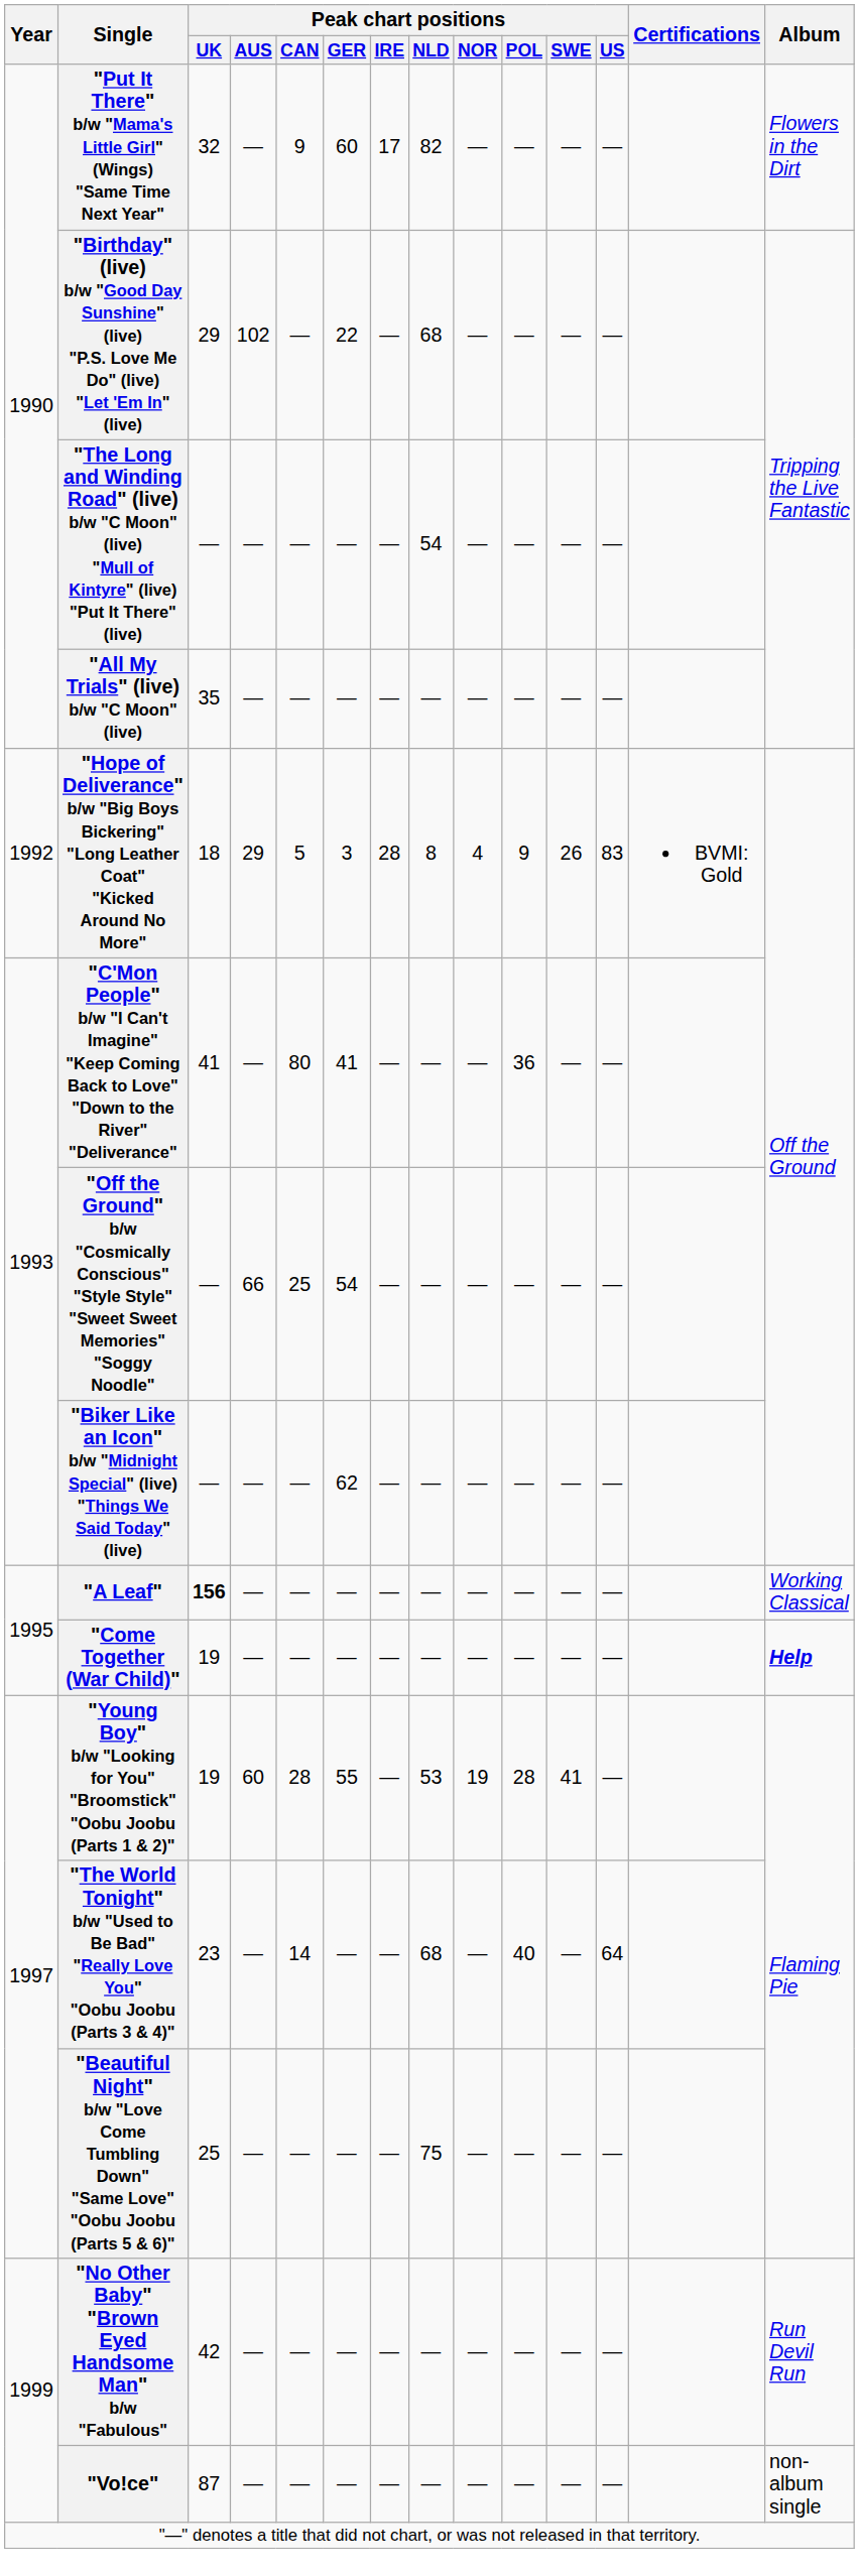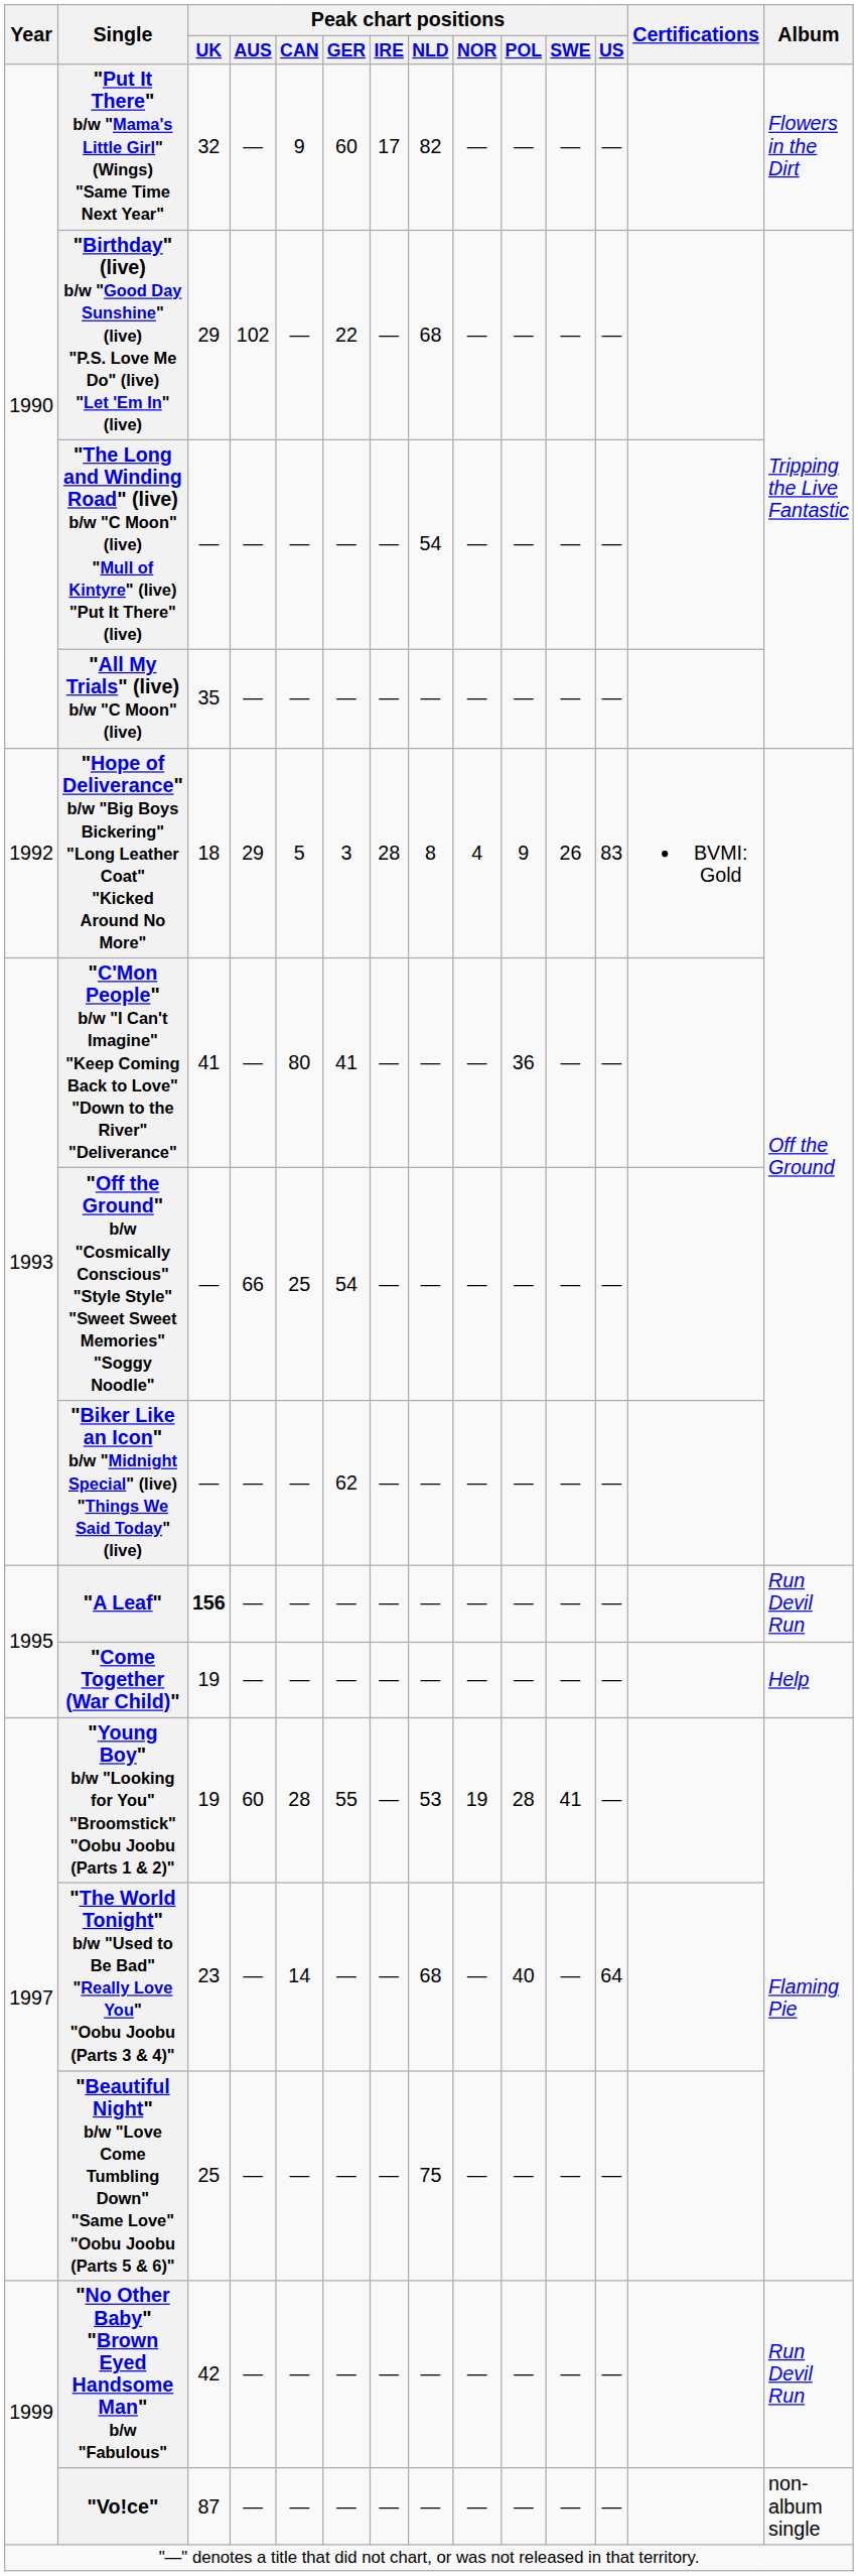 <table class="wikitable plainrowheaders" style="text-align:center;">
 <tr>
 <th scope="col" rowspan="2">Year</th>
 <th scope="col" rowspan="2" style="width:25em;">Single</th>
 <th scope="col" colspan="10">Peak chart positions</th>
 <th scope="col" rowspan="2" style="width:12em;"><a href='#'>Certifications</a></th>
 <th scope="col" rowspan="2" style="width:14em;">Album</th>
 </tr>
 <tr>
 <th style="width:3em;font-size:90%"><a href='#'>UK</a><br></th>
 <th style="width:3em;font-size:90%"><a href='#'>AUS</a><br></th>
 <th style="width:3em;font-size:90%"><a href='#'>CAN</a><br></th>
 <th style="width:3em;font-size:90%"><a href='#'>GER</a><br></th>
 <th style="width:3em;font-size:90%"><a href='#'>IRE</a><br></th>
 <th style="width:3em;font-size:90%"><a href='#'>NLD</a><br></th>
 <th style="width:3em;font-size:90%"><a href='#'>NOR</a><br></th>
 <th style="width:3em;font-size:90%"><a href='#'>POL</a><br></th>
 <th style="width:3em;font-size:90%"><a href='#'>SWE</a><br></th>
 <th style="width:3em;font-size:90%"><a href='#'>US</a><br></th>
 </tr>
 <tr>
 <td rowspan="4">1990</td>
 <th scope="row">"<a href='#'>Put It There</a>"<br><small>b/w "<a href='#'>Mama's Little Girl</a>" (Wings)</small><br><small>"Same Time Next Year"</small></th>
 <td>32</td>
 <td>—</td>
 <td>9</td>
 <td>60</td>
 <td>17</td>
 <td>82</td>
 <td>—</td>
 <td>—</td>
 <td>—</td>
 <td>—</td>
 <td></td>
 <td style="text-align:left;"><em><a href='#'>Flowers in the Dirt</a></em></td>
 </tr>
 <tr>
 <th scope="row">"<a href='#'>Birthday</a>" (live)<br><small>b/w "<a href='#'>Good Day Sunshine</a>" (live)</small><br><small>"P.S. Love Me Do" (live)</small><br><small>"<a href='#'>Let 'Em In</a>" (live)</small></th>
 <td>29</td>
 <td>102</td>
 <td>—</td>
 <td>22</td>
 <td>—</td>
 <td>68</td>
 <td>—</td>
 <td>—</td>
 <td>—</td>
 <td>—</td>
 <td></td>
 <td rowspan="3" style="text-align:left;"><em><a href='#'>Tripping the Live Fantastic</a></em></td>
 </tr>
 <tr>
 <th scope="row">"<a href='#'>The Long and Winding Road</a>" (live)<br><small>b/w "C Moon" (live)</small><br><small>"<a href='#'>Mull of Kintyre</a>" (live)</small><br><small>"Put It There" (live)</small></th>
 <td>—</td>
 <td>—</td>
 <td>—</td>
 <td>—</td>
 <td>—</td>
 <td>54</td>
 <td>—</td>
 <td>—</td>
 <td>—</td>
 <td>—</td>
 <td></td>
 </tr>
 <tr>
 <th scope="row">"<a href='#'>All My Trials</a>" (live)<br><small>b/w "C Moon" (live)</small></th>
 <td>35</td>
 <td>—</td>
 <td>—</td>
 <td>—</td>
 <td>—</td>
 <td>—</td>
 <td>—</td>
 <td>—</td>
 <td>—</td>
 <td>—</td>
 <td></td>
 </tr>
 <tr>
 <td>1992</td>
 <th scope="row">"<a href='#'>Hope of Deliverance</a>"<br><small>b/w "Big Boys Bickering"</small><br><small>"Long Leather Coat"</small><br><small>"Kicked Around No More"</small></th>
 <td>18</td>
 <td>29</td>
 <td>5</td>
 <td>3</td>
 <td>28</td>
 <td>8</td>
 <td>4</td>
 <td>9</td>
 <td>26</td>
 <td>83</td>
 <td><br><ul><li>BVMI: Gold</li></ul></td>
 <td rowspan="4" style="text-align:left;"><em><a href='#'>Off the Ground</a></em></td>
 </tr>
 <tr>
 <td rowspan="3">1993</td>
 <th scope="row">"<a href='#'>C'Mon People</a>"<br><small>b/w "I Can't Imagine"<br>"Keep Coming Back to Love"<br>"Down to the River"<br>"Deliverance"</small></th>
 <td>41</td>
 <td>—</td>
 <td>80</td>
 <td>41</td>
 <td>—</td>
 <td>—</td>
 <td>—</td>
 <td>36</td>
 <td>—</td>
 <td>—</td>
 <td></td>
 </tr>
 <tr>
 <th scope="row">"<a href='#'>Off the Ground</a>"<br><small>b/w "Cosmically Conscious"</small><br><small>"Style Style"</small><br><small>"Sweet Sweet Memories"</small><br><small>"Soggy Noodle"</small></th>
 <td>—</td>
 <td>66</td>
 <td>25</td>
 <td>54</td>
 <td>—</td>
 <td>—</td>
 <td>—</td>
 <td>—</td>
 <td>—</td>
 <td>—</td>
 <td></td>
 </tr>
 <tr>
 <th scope="row">"<a href='#'>Biker Like an Icon</a>"<br><small>b/w "<a href='#'>Midnight Special</a>" (live)</small><br><small>"<a href='#'>Things We Said Today</a>" (live)</small></th>
 <td>—</td>
 <td>—</td>
 <td>—</td>
 <td>62</td>
 <td>—</td>
 <td>—</td>
 <td>—</td>
 <td>—</td>
 <td>—</td>
 <td>—</td>
 <td></td>
 </tr>
 <tr>
 <td rowspan="2">1995</td>
 <th scope="row">"<a href='#'>A Leaf</a>"<br></th>
 <td><strong>156</strong></td>
 <td>—</td>
 <td>—</td>
 <td>—</td>
 <td>—</td>
 <td>—</td>
 <td>—</td>
 <td>—</td>
 <td>—</td>
 <td>—</td>
 <td></td>
-<td style="text-align:left;"><em><a href='#'>Working Classical</a></em></td>
+<td style="text-align:left;"><em><a href='#'>Run Devil Run</a></em></td>
 </tr>
 <tr>
 <th scope="row">"<a href='#'>Come Together (War Child)</a>"<br></th>
 <td>19</td>
 <td>—</td>
 <td>—</td>
 <td>—</td>
 <td>—</td>
 <td>—</td>
 <td>—</td>
 <td>—</td>
 <td>—</td>
 <td>—</td>
 <td></td>
-<td style="text-align:left;"><strong><em><a href='#'>Help</a></em></strong></td>
+<td style="text-align:left;"><em><a href='#'>Help</a></em></td>
 </tr>
 <tr>
 <td rowspan="3">1997</td>
 <th scope="row">"<a href='#'>Young Boy</a>"<br><small>b/w "Looking for You"<br>"Broomstick"<br>"Oobu Joobu (Parts 1 & 2)"</small></th>
 <td>19</td>
 <td>60</td>
 <td>28</td>
 <td>55</td>
 <td>—</td>
 <td>53</td>
 <td>19</td>
 <td>28</td>
 <td>41</td>
 <td>—</td>
 <td></td>
 <td rowspan="3" style="text-align:left;"><em><a href='#'>Flaming Pie</a></em></td>
 </tr>
 <tr>
 <th scope="row">"<a href='#'>The World Tonight</a>"<br><small>b/w "Used to Be Bad"<br>"<a href='#'>Really Love You</a>"<br>"Oobu Joobu (Parts 3 & 4)"</small></th>
 <td>23</td>
 <td>—</td>
 <td>14</td>
 <td>—</td>
 <td>—</td>
 <td>68</td>
 <td>—</td>
 <td>40</td>
 <td>—</td>
 <td>64</td>
 <td></td>
 </tr>
 <tr>
 <th scope="row">"<a href='#'>Beautiful Night</a>"<br><small>b/w "Love Come Tumbling Down"<br>"Same Love"<br>"Oobu Joobu (Parts 5 & 6)"</small></th>
 <td>25</td>
 <td>—</td>
 <td>—</td>
 <td>—</td>
 <td>—</td>
 <td>75</td>
 <td>—</td>
 <td>—</td>
 <td>—</td>
 <td>—</td>
 <td></td>
 </tr>
 <tr>
 <td rowspan="2">1999</td>
 <th scope="row">"<a href='#'>No Other Baby</a>"<br>"<a href='#'>Brown Eyed Handsome Man</a>"<br><small>b/w "Fabulous"</small></th>
 <td>42</td>
 <td>—</td>
 <td>—</td>
 <td>—</td>
 <td>—</td>
 <td>—</td>
 <td>—</td>
 <td>—</td>
 <td>—</td>
 <td>—</td>
 <td></td>
 <td style="text-align:left;"><em><a href='#'>Run Devil Run</a></em></td>
 </tr>
 <tr>
 <th scope="row">"Vo!ce"<br></th>
 <td>87</td>
 <td>—</td>
 <td>—</td>
 <td>—</td>
 <td>—</td>
 <td>—</td>
 <td>—</td>
 <td>—</td>
 <td>—</td>
 <td>—</td>
 <td></td>
 <td align="left">non-album single</td>
 </tr>
 <tr>
 <td colspan="17" style="text-align:center; font-size:85%;">"—" denotes a title that did not chart, or was not released in that territory.</td>
 </tr>
 </table>
